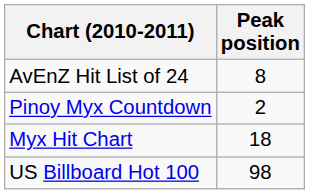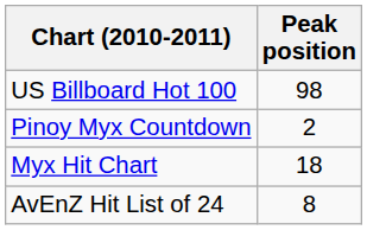 <table class="wikitable sortable" border="1">
 <tr>
 <th scope="col">Chart (2010-2011)</th>
 <th scope="col">Peak<br>position</th>
 </tr>
 <tr>
-<td>AvEnZ Hit List of 24</td>
-<td style="text-align:center;">8</td>
+<td>US <a href='#'>Billboard Hot 100</a></td>
+<td style="text-align:center;">98</td>
 </tr>
 <tr>
 <td><a href='#'>Pinoy Myx Countdown</a></td>
 <td style="text-align:center;">2</td>
 </tr>
 <tr>
 <td><a href='#'>Myx Hit Chart</a></td>
 <td style="text-align:center;">18</td>
 </tr>
 <tr>
-<td>US <a href='#'>Billboard Hot 100</a></td>
-<td style="text-align:center;">98</td>
+<td>AvEnZ Hit List of 24</td>
+<td style="text-align:center;">8</td>
 </tr>
 </table>
